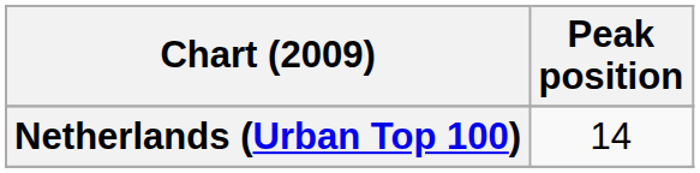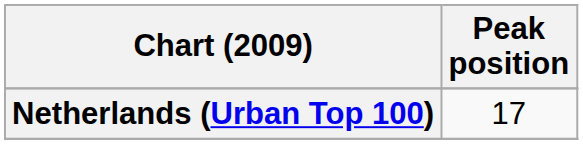 <table class="wikitable sortable plainrowheaders">
 <tr>
 <th>Chart (2009)</th>
 <th>Peak<br>position</th>
 </tr>
 <tr>
 </tr>
 <tr>
 <th scope="row">Netherlands (<a href='#'>Urban Top 100</a>)</th>
-<td align="center">14</td>
+<td align="center">17</td>
 </tr>
 <tr>
 </tr>
 <tr>
 </tr>
 </table>
